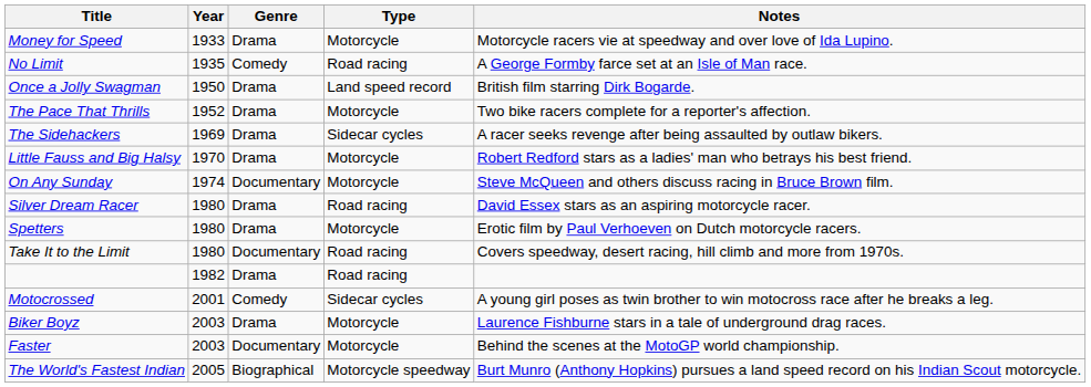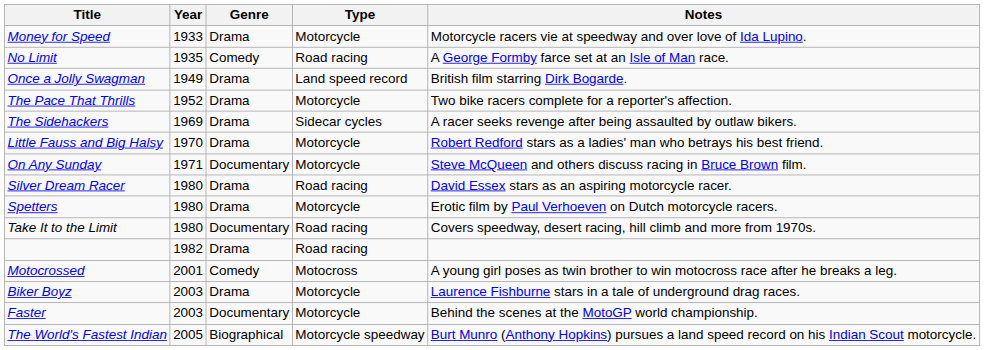 <table class="wikitable sortable">
 <tr>
 <th>Title</th>
 <th>Year</th>
 <th>Genre</th>
 <th>Type</th>
 <th>Notes</th>
 </tr>
 <tr>
 <td><em><a href='#'>Money for Speed</a></em></td>
 <td>1933</td>
 <td>Drama</td>
 <td>Motorcycle</td>
 <td>Motorcycle racers vie at speedway and over love of <a href='#'>Ida Lupino</a>.</td>
 </tr>
 <tr>
 <td><em><a href='#'>No Limit</a></em></td>
 <td>1935</td>
 <td>Comedy</td>
 <td>Road racing</td>
 <td>A <a href='#'>George Formby</a> farce set at an <a href='#'>Isle of Man</a> race.</td>
 </tr>
 <tr>
 <td><em><a href='#'>Once a Jolly Swagman</a></em></td>
-<td>1950</td>
+<td>1949</td>
 <td>Drama</td>
 <td>Land speed record</td>
 <td>British film starring <a href='#'>Dirk Bogarde</a>.</td>
 </tr>
 <tr>
 <td><em><a href='#'>The Pace That Thrills</a></em></td>
 <td>1952</td>
 <td>Drama</td>
 <td>Motorcycle</td>
 <td>Two bike racers complete for a reporter's affection.</td>
 </tr>
 <tr>
 <td><em><a href='#'>The Sidehackers</a></em></td>
 <td>1969</td>
 <td>Drama</td>
 <td>Sidecar cycles</td>
 <td>A racer seeks revenge after being assaulted by outlaw bikers.</td>
 </tr>
 <tr>
 <td><em><a href='#'>Little Fauss and Big Halsy</a></em></td>
 <td>1970</td>
 <td>Drama</td>
 <td>Motorcycle</td>
 <td><a href='#'>Robert Redford</a> stars as a ladies' man who betrays his best friend.</td>
 </tr>
 <tr>
 <td><em><a href='#'>On Any Sunday</a></em></td>
-<td>1974</td>
+<td>1971</td>
 <td>Documentary</td>
 <td>Motorcycle</td>
 <td><a href='#'>Steve McQueen</a> and others discuss racing in <a href='#'>Bruce Brown</a> film.</td>
 </tr>
 <tr>
 <td><em><a href='#'>Silver Dream Racer</a></em></td>
 <td>1980</td>
 <td>Drama</td>
 <td>Road racing</td>
 <td><a href='#'>David Essex</a> stars as an aspiring motorcycle racer.</td>
 </tr>
 <tr>
 <td><em><a href='#'>Spetters</a></em></td>
 <td>1980</td>
 <td>Drama</td>
 <td>Motorcycle</td>
 <td>Erotic film by <a href='#'>Paul Verhoeven</a> on Dutch motorcycle racers.</td>
 </tr>
 <tr>
 <td><em>Take It to the Limit</em></td>
 <td>1980</td>
 <td>Documentary</td>
 <td>Road racing</td>
 <td>Covers speedway, desert racing, hill climb and more from 1970s.</td>
 </tr>
 <tr>
 <td><em></em></td>
 <td>1982</td>
 <td>Drama</td>
 <td>Road racing</td>
 <td></td>
 </tr>
 <tr>
 <td><em><a href='#'>Motocrossed</a></em></td>
 <td>2001</td>
 <td>Comedy</td>
-<td>Sidecar cycles</td>
+<td>Motocross</td>
 <td>A young girl poses as twin brother to win motocross race after he breaks a leg.</td>
 </tr>
 <tr>
 <td><em><a href='#'>Biker Boyz</a></em></td>
 <td>2003</td>
 <td>Drama</td>
 <td>Motorcycle</td>
 <td><a href='#'>Laurence Fishburne</a> stars in a tale of underground drag races.</td>
 </tr>
 <tr>
 <td><em><a href='#'>Faster</a></em></td>
 <td>2003</td>
 <td>Documentary</td>
 <td>Motorcycle</td>
 <td>Behind the scenes at the <a href='#'>MotoGP</a> world championship.</td>
 </tr>
 <tr>
 <td><em><a href='#'>The World's Fastest Indian</a></em></td>
 <td>2005</td>
 <td>Biographical</td>
 <td>Motorcycle speedway</td>
 <td><a href='#'>Burt Munro</a> (<a href='#'>Anthony Hopkins</a>) pursues a land speed record on his <a href='#'>Indian Scout</a> motorcycle.</td>
 </tr>
 </table>
